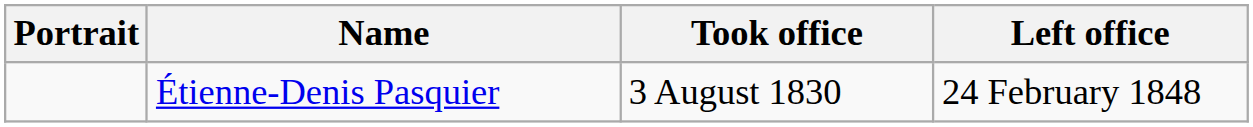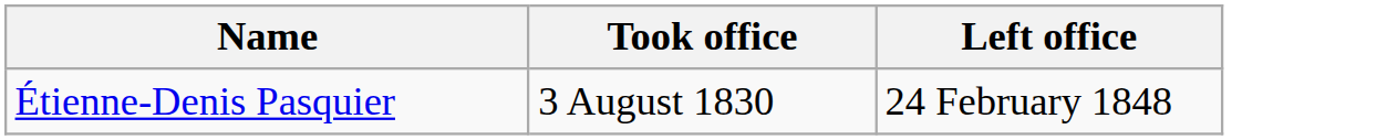 <table class="wikitable">
 <tr>
-<th>Portrait</th>
 <th width=200>Name</th>
 <th width=130>Took office</th>
 <th width=130>Left office</th>
 </tr>
 <tr>
-<td></td>
 <td><a href='#'>Étienne-Denis Pasquier</a></td>
 <td>3 August 1830</td>
 <td>24 February 1848</td>
 </tr>
 </table>
